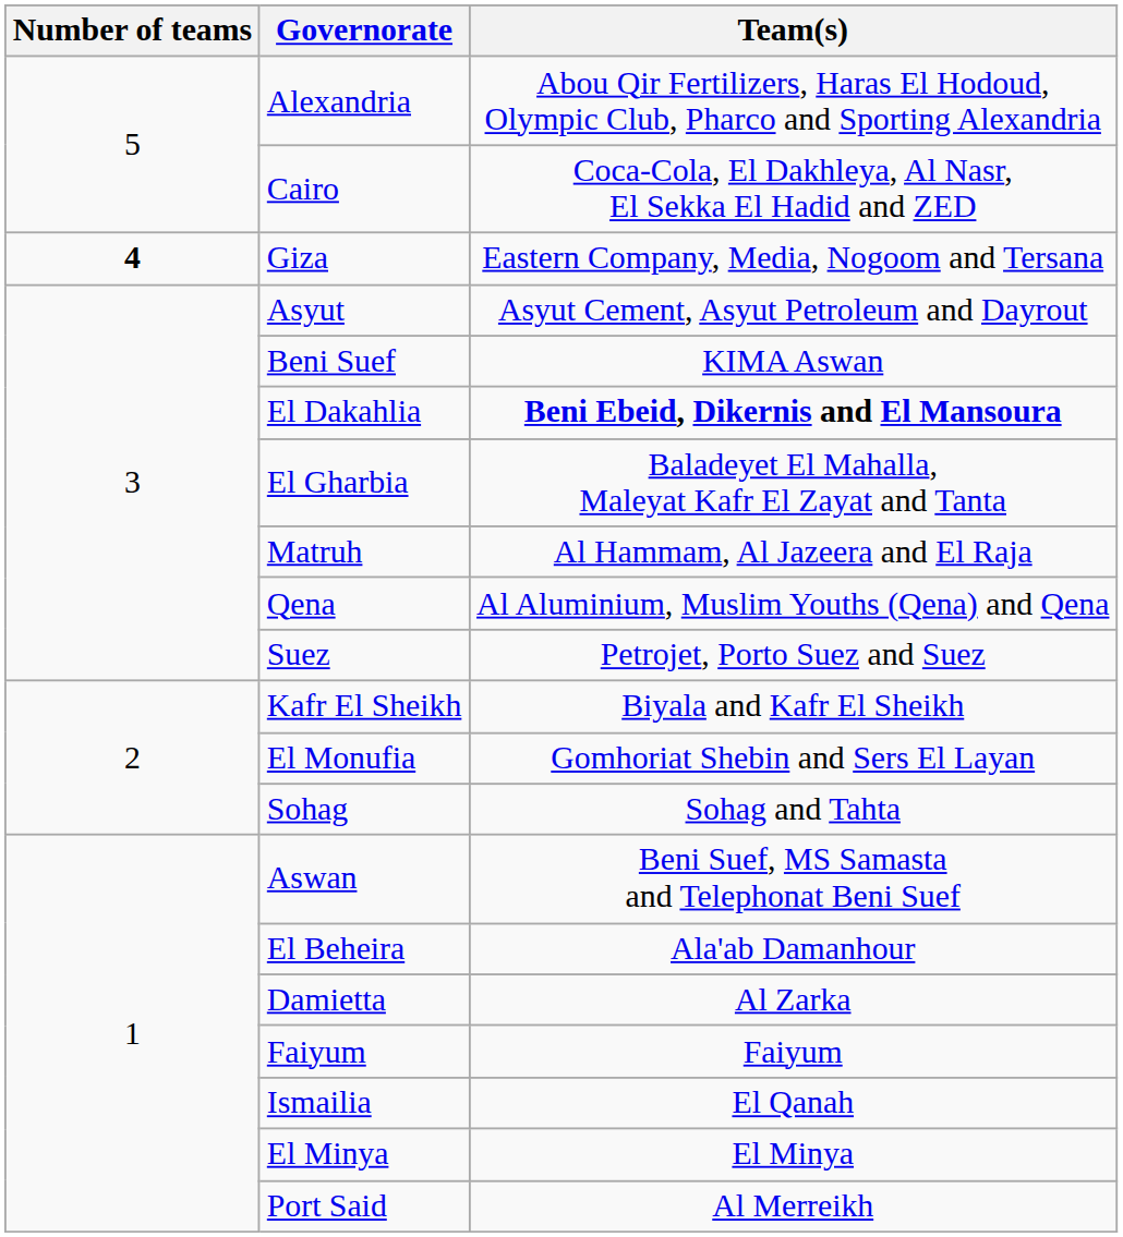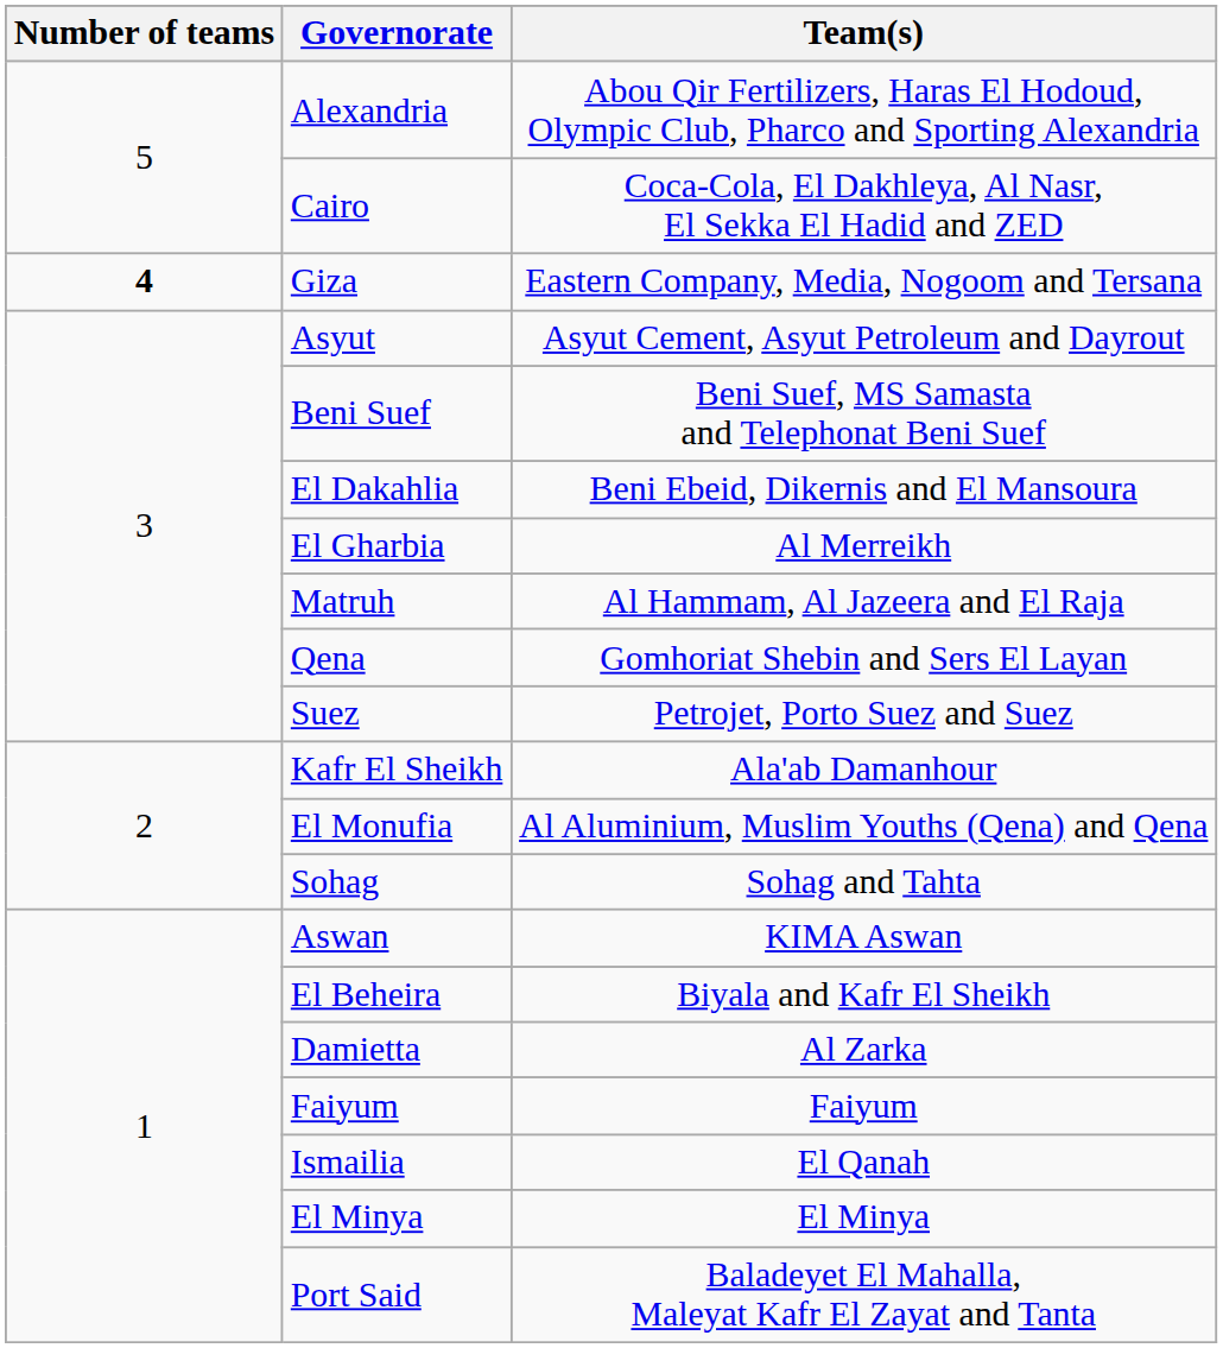 <table class="wikitable" style="text-align:center">
 <tr>
 <th>Number of teams</th>
 <th><a href='#'>Governorate</a></th>
 <th>Team(s)</th>
 </tr>
 <tr>
 <td rowspan=2>5</td>
 <td align=left> <a href='#'>Alexandria</a></td>
 <td><a href='#'>Abou Qir Fertilizers</a>, <a href='#'>Haras El Hodoud</a>,<br><a href='#'>Olympic Club</a>, <a href='#'>Pharco</a> and <a href='#'>Sporting Alexandria</a></td>
 </tr>
 <tr>
 <td align=left> <a href='#'>Cairo</a></td>
 <td><a href='#'>Coca-Cola</a>, <a href='#'>El Dakhleya</a>, <a href='#'>Al Nasr</a>,<br><a href='#'>El Sekka El Hadid</a> and <a href='#'>ZED</a></td>
 </tr>
 <tr>
 <td><strong>4</strong></td>
 <td align=left> <a href='#'>Giza</a></td>
 <td><a href='#'>Eastern Company</a>, <a href='#'>Media</a>, <a href='#'>Nogoom</a> and <a href='#'>Tersana</a></td>
 </tr>
 <tr>
 <td rowspan=7>3</td>
 <td align=left> <a href='#'>Asyut</a></td>
 <td><a href='#'>Asyut Cement</a>, <a href='#'>Asyut Petroleum</a> and <a href='#'>Dayrout</a></td>
 </tr>
 <tr>
 <td align=left> <a href='#'>Beni Suef</a></td>
-<td><a href='#'>KIMA Aswan</a></td>
+<td><a href='#'>Beni Suef</a>, <a href='#'>MS Samasta</a><br>and <a href='#'>Telephonat Beni Suef</a></td>
 </tr>
 <tr>
 <td align=left> <a href='#'>El Dakahlia</a></td>
-<td><strong><a href='#'>Beni Ebeid</a>, <a href='#'>Dikernis</a> and <a href='#'>El Mansoura</a></strong></td>
+<td><a href='#'>Beni Ebeid</a>, <a href='#'>Dikernis</a> and <a href='#'>El Mansoura</a></td>
 </tr>
 <tr>
 <td align=left> <a href='#'>El Gharbia</a></td>
-<td><a href='#'>Baladeyet El Mahalla</a>,<br><a href='#'>Maleyat Kafr El Zayat</a> and <a href='#'>Tanta</a></td>
+<td><a href='#'>Al Merreikh</a></td>
 </tr>
 <tr>
 <td align=left> <a href='#'>Matruh</a></td>
 <td><a href='#'>Al Hammam</a>, <a href='#'>Al Jazeera</a> and <a href='#'>El Raja</a></td>
 </tr>
 <tr>
 <td align=left> <a href='#'>Qena</a></td>
-<td><a href='#'>Al Aluminium</a>, <a href='#'>Muslim Youths (Qena)</a> and <a href='#'>Qena</a></td>
+<td><a href='#'>Gomhoriat Shebin</a> and <a href='#'>Sers El Layan</a></td>
 </tr>
 <tr>
 <td align=left> <a href='#'>Suez</a></td>
 <td><a href='#'>Petrojet</a>, <a href='#'>Porto Suez</a> and <a href='#'>Suez</a></td>
 </tr>
 <tr>
 <td rowspan=3>2</td>
 <td align=left> <a href='#'>Kafr El Sheikh</a></td>
-<td><a href='#'>Biyala</a> and <a href='#'>Kafr El Sheikh</a></td>
+<td><a href='#'>Ala'ab Damanhour</a></td>
 </tr>
 <tr>
 <td align=left> <a href='#'>El Monufia</a></td>
-<td><a href='#'>Gomhoriat Shebin</a> and <a href='#'>Sers El Layan</a></td>
+<td><a href='#'>Al Aluminium</a>, <a href='#'>Muslim Youths (Qena)</a> and <a href='#'>Qena</a></td>
 </tr>
 <tr>
 <td align=left> <a href='#'>Sohag</a></td>
 <td><a href='#'>Sohag</a> and <a href='#'>Tahta</a></td>
 </tr>
 <tr>
 <td rowspan=7>1</td>
 <td align=left> <a href='#'>Aswan</a></td>
-<td><a href='#'>Beni Suef</a>, <a href='#'>MS Samasta</a><br>and <a href='#'>Telephonat Beni Suef</a></td>
+<td><a href='#'>KIMA Aswan</a></td>
 </tr>
 <tr>
 <td align=left> <a href='#'>El Beheira</a></td>
-<td><a href='#'>Ala'ab Damanhour</a></td>
+<td><a href='#'>Biyala</a> and <a href='#'>Kafr El Sheikh</a></td>
 </tr>
 <tr>
 <td align=left> <a href='#'>Damietta</a></td>
 <td><a href='#'>Al Zarka</a></td>
 </tr>
 <tr>
 <td align=left> <a href='#'>Faiyum</a></td>
 <td><a href='#'>Faiyum</a></td>
 </tr>
 <tr>
 <td align=left> <a href='#'>Ismailia</a></td>
 <td><a href='#'>El Qanah</a></td>
 </tr>
 <tr>
 <td align=left> <a href='#'>El Minya</a></td>
 <td><a href='#'>El Minya</a></td>
 </tr>
 <tr>
 <td align=left> <a href='#'>Port Said</a></td>
-<td><a href='#'>Al Merreikh</a></td>
+<td><a href='#'>Baladeyet El Mahalla</a>,<br><a href='#'>Maleyat Kafr El Zayat</a> and <a href='#'>Tanta</a></td>
 </tr>
 </table>
